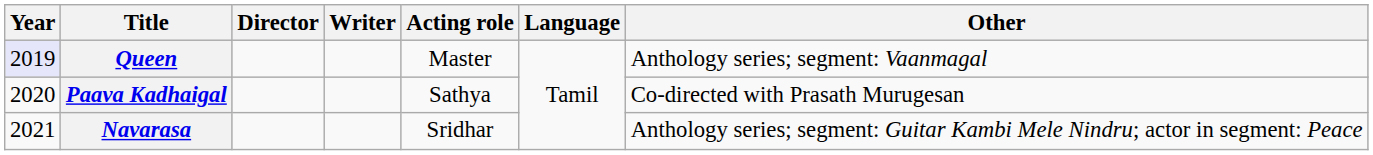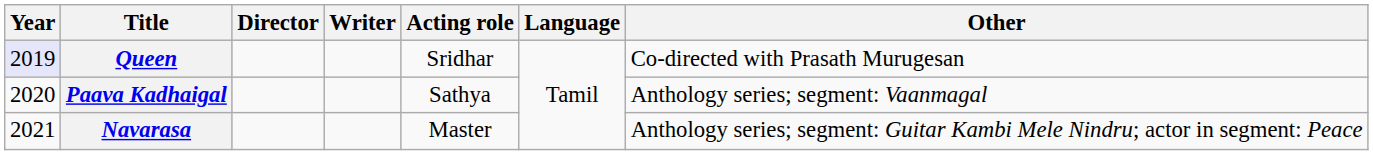 <table class="wikitable plainrowheaders sortable">
 <tr>
 <th scope="col">Year</th>
 <th scope="col">Title</th>
 <th scope="col">Director</th>
 <th scope="col">Writer</th>
 <th scope="col">Acting role</th>
 <th scope="col">Language</th>
 <th scope="col">Other</th>
 </tr>
 <tr>
 <td style="background: lavender; text-align:center;">2019</td>
 <th scope="row"><em><a href='#'>Queen</a></em></th>
 <td></td>
 <td></td>
-<td style="text-align:center;">Master</td>
+<td style="text-align:center;">Sridhar</td>
 <td rowspan="3" style="text-align:center;">Tamil</td>
-<td>Anthology series; segment: <em>Vaanmagal</em></td>
+<td>Co-directed with Prasath Murugesan</td>
 </tr>
 <tr>
 <td style="text-align:center;">2020</td>
 <th scope="row"><em><a href='#'>Paava Kadhaigal</a></em></th>
 <td></td>
 <td></td>
 <td style="text-align:center;">Sathya</td>
-<td>Co-directed with Prasath Murugesan</td>
+<td>Anthology series; segment: <em>Vaanmagal</em></td>
 </tr>
 <tr>
 <td style="text-align:center;">2021</td>
 <th scope="row"><em><a href='#'>Navarasa</a></em></th>
 <td></td>
 <td></td>
-<td style="text-align:center;">Sridhar</td>
+<td style="text-align:center;">Master</td>
 <td>Anthology series; segment: <em>Guitar Kambi Mele Nindru</em>; actor in segment: <em>Peace</em></td>
 </tr>
 </table>
